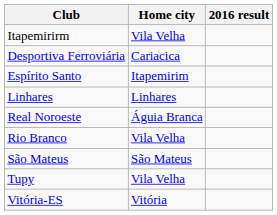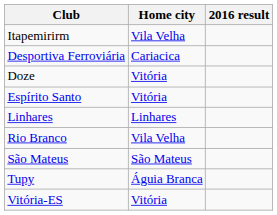 <table class="wikitable sortable">
 <tr>
 <th>Club</th>
 <th>Home city</th>
 <th>2016 result</th>
 </tr>
 <tr>
 <td>Itapemirirm</td>
 <td><a href='#'>Vila Velha</a></td>
 <td></td>
 </tr>
 <tr>
 <td><a href='#'>Desportiva Ferroviária</a></td>
 <td><a href='#'>Cariacica</a></td>
 <td></td>
 </tr>
 <tr>
+<td>Doze</td>
+<td><a href='#'>Vitória</a></td>
+<td></td>
+</tr>
+<tr>
 <td><a href='#'>Espírito Santo</a></td>
-<td><a href='#'>Itapemirim</a></td>
+<td><a href='#'>Vitória</a></td>
 <td></td>
 </tr>
 <tr>
 <td><a href='#'>Linhares</a></td>
 <td><a href='#'>Linhares</a></td>
-<td></td>
-</tr>
-<tr>
-<td><a href='#'>Real Noroeste</a></td>
-<td><a href='#'>Águia Branca</a></td>
 <td></td>
 </tr>
 <tr>
 <td><a href='#'>Rio Branco</a></td>
 <td><a href='#'>Vila Velha</a></td>
 <td></td>
 </tr>
 <tr>
 <td><a href='#'>São Mateus</a></td>
 <td><a href='#'>São Mateus</a></td>
 <td></td>
 </tr>
 <tr>
 <td><a href='#'>Tupy</a></td>
-<td><a href='#'>Vila Velha</a></td>
+<td><a href='#'>Águia Branca</a></td>
 <td></td>
 </tr>
 <tr>
 <td><a href='#'>Vitória-ES</a></td>
 <td><a href='#'>Vitória</a></td>
 <td></td>
 </tr>
 </table>
